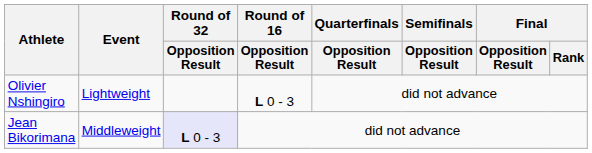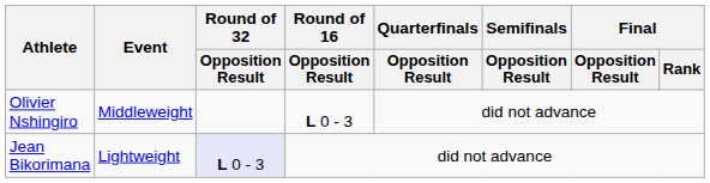 <table class="wikitable" style="font-size:90%;">
 <tr>
 <th rowspan=2>Athlete</th>
 <th rowspan=2>Event</th>
 <th>Round of 32</th>
 <th>Round of 16</th>
 <th>Quarterfinals</th>
 <th>Semifinals</th>
 <th colspan=2>Final</th>
 </tr>
 <tr style="font-size:95%">
 <th>Opposition<br>Result</th>
 <th>Opposition<br>Result</th>
 <th>Opposition<br>Result</th>
 <th>Opposition<br>Result</th>
 <th>Opposition<br>Result</th>
 <th>Rank</th>
 </tr>
 <tr align=center>
 <td align=left><a href='#'>Olivier Nshingiro</a></td>
-<td align=left><a href='#'>Lightweight</a></td>
+<td align=left><a href='#'>Middleweight</a></td>
 <td></td>
 <td><br><strong>L</strong> 0 - 3</td>
 <td colspan=4>did not advance</td>
 </tr>
 <tr align=center>
 <td align=left><a href='#'>Jean Bikorimana</a></td>
-<td align=left><a href='#'>Middleweight</a></td>
+<td align=left><a href='#'>Lightweight</a></td>
 <td style="background: lavender;"><br><strong>L</strong> 0 - 3</td>
 <td colspan=5>did not advance</td>
 </tr>
 </table>
